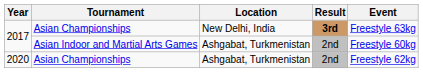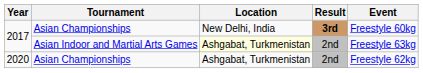 <table class="wikitable" style="font-size:95%;">
 <tr>
 <th>Year</th>
 <th>Tournament</th>
 <th>Location</th>
 <th>Result</th>
 <th>Event</th>
 </tr>
 <tr>
 <td rowspan=2>2017</td>
 <td><a href='#'>Asian Championships</a></td>
 <td>New Delhi, India</td>
 <td align="center" bgcolor="cc9966"><strong>3rd</strong></td>
-<td><a href='#'>Freestyle 63kg</a></td>
+<td><a href='#'>Freestyle 60kg</a></td>
 </tr>
 <tr>
 <td><a href='#'>Asian Indoor and Martial Arts Games</a></td>
-<td>Ashgabat, Turkmenistan</td>
+<td style="background: lightyellow;">Ashgabat, Turkmenistan</td>
 <td align="center" bgcolor="silver">2nd</td>
-<td><a href='#'>Freestyle 60kg</a></td>
+<td><a href='#'>Freestyle 63kg</a></td>
 </tr>
 <tr>
 <td>2020</td>
 <td><a href='#'>Asian Championships</a></td>
 <td>Ashgabat, Turkmenistan</td>
 <td align="center" bgcolor="silver">2nd</td>
 <td><a href='#'>Freestyle 62kg</a></td>
 </tr>
 </table>
